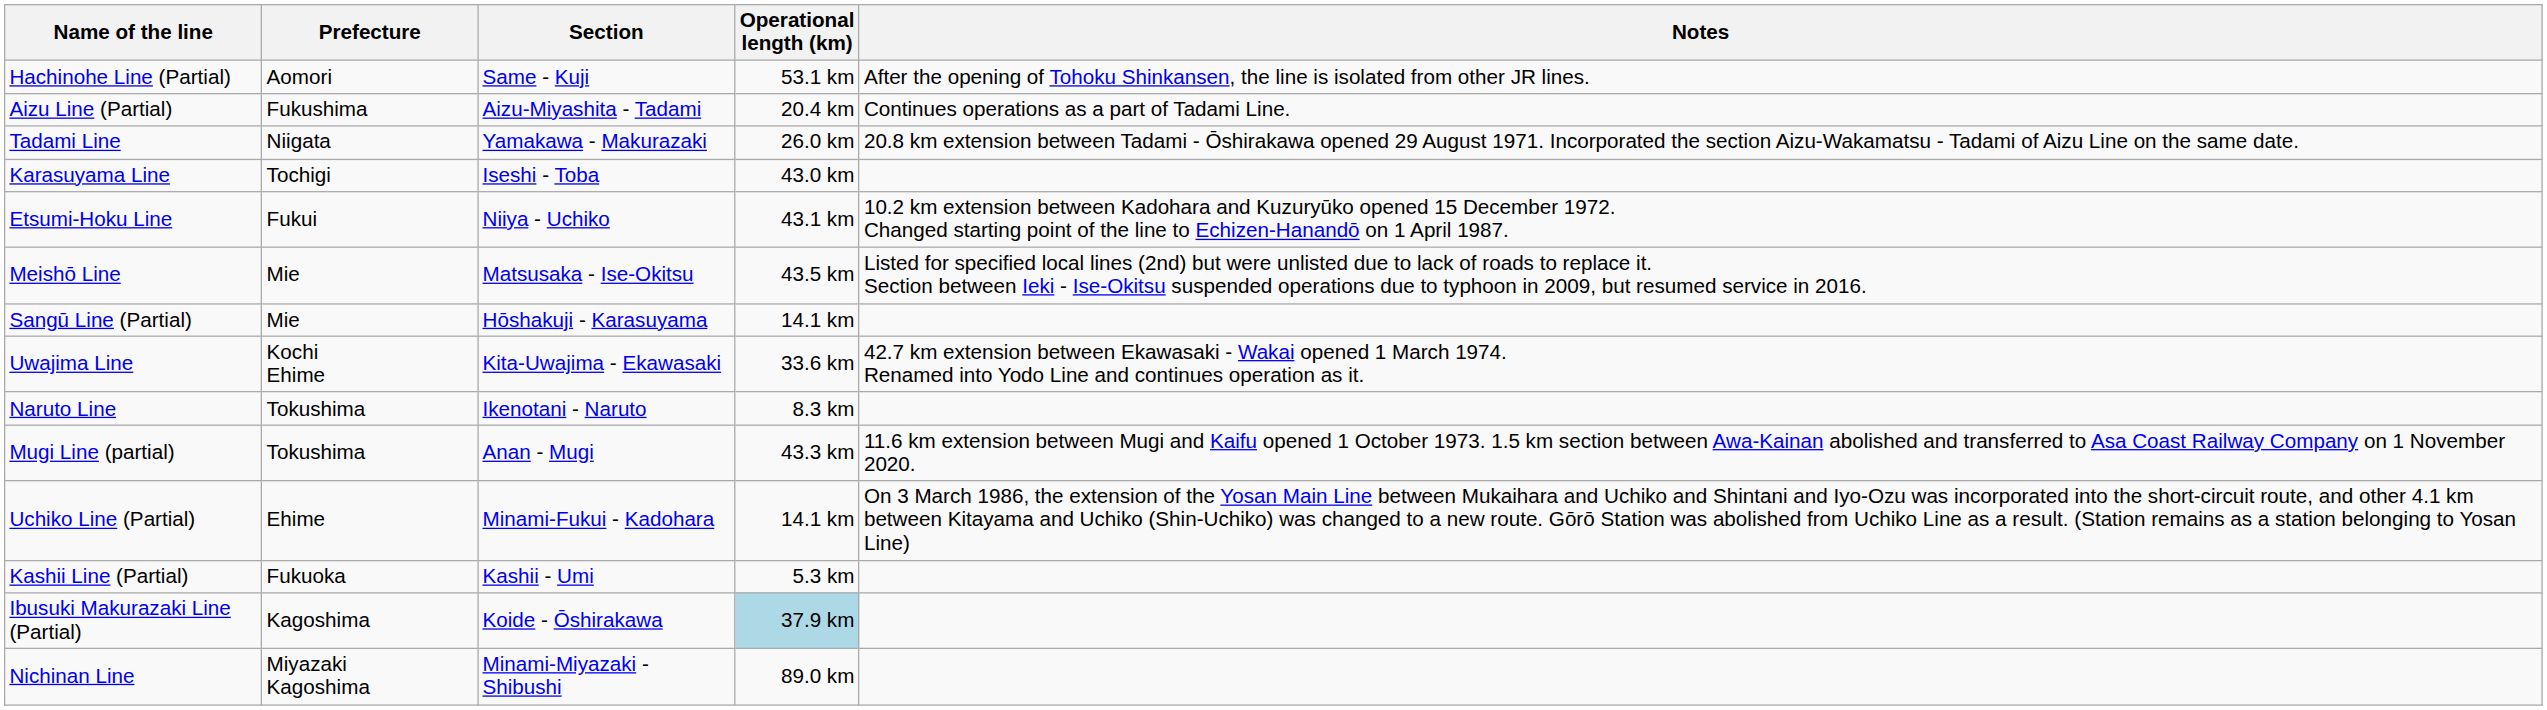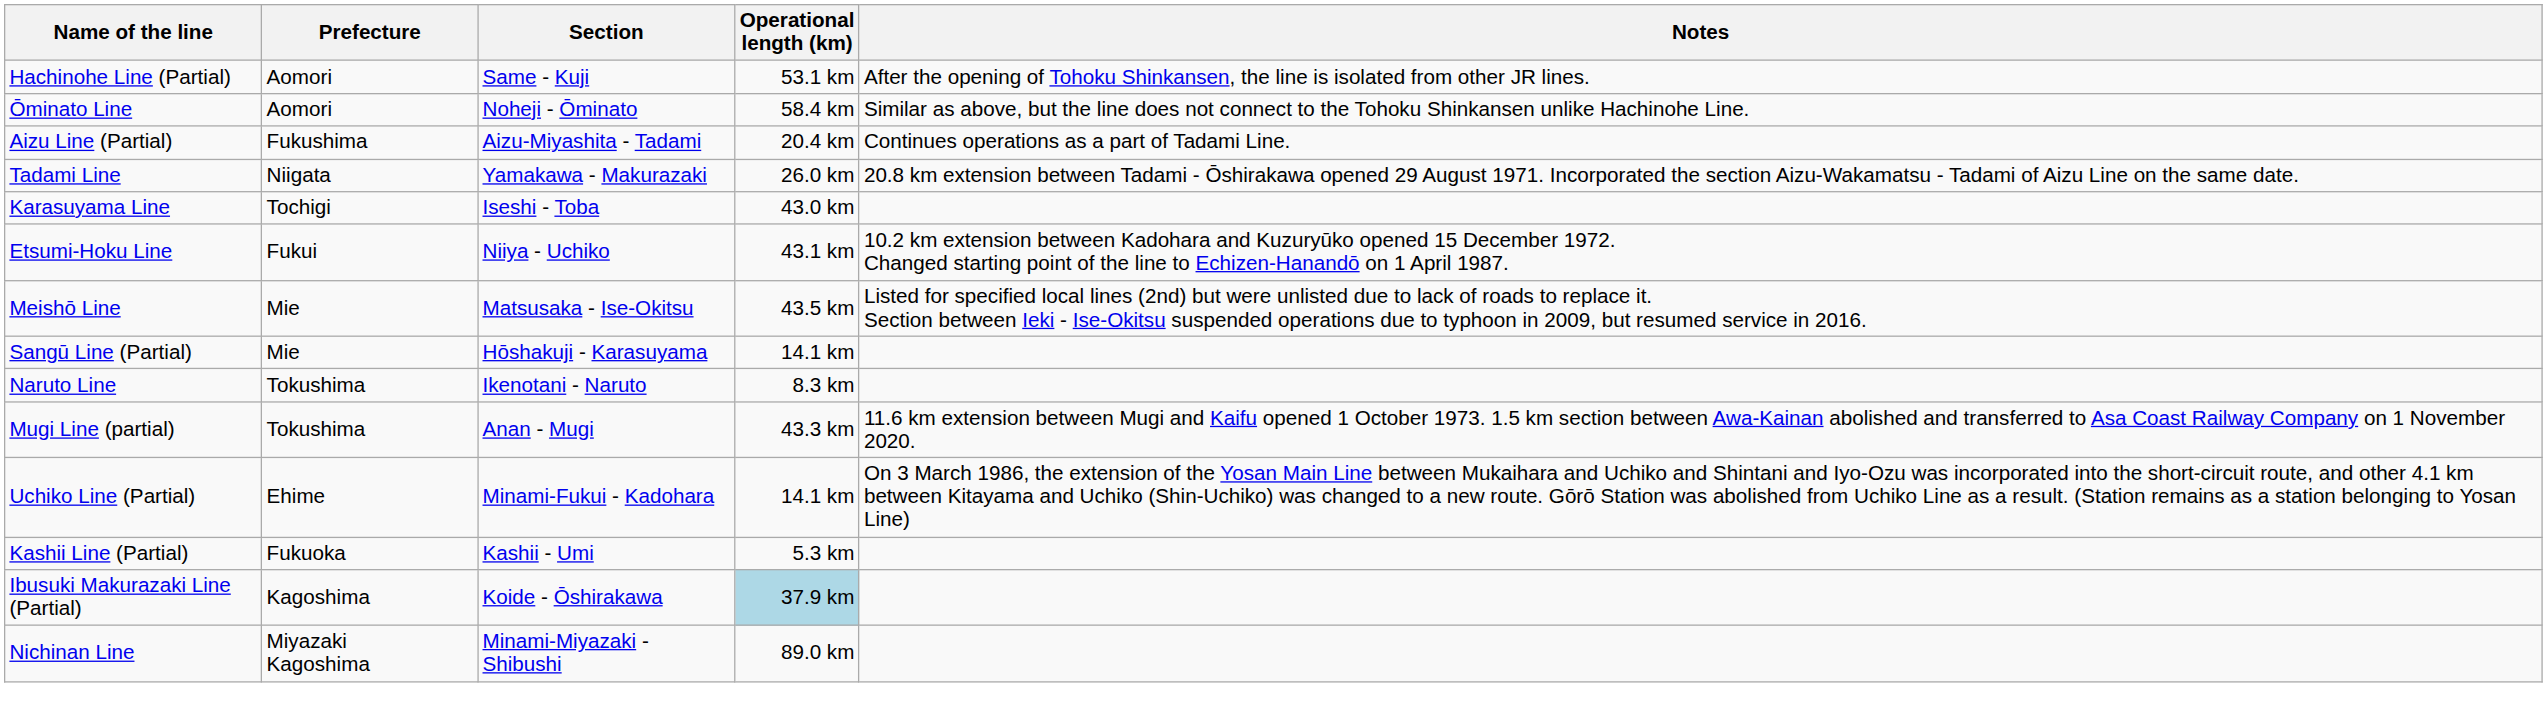 <table class="wikitable sortable" style="font-size:100%;">
 <tr>
 <th style="width:12em">Name of the line</th>
 <th style="width:10em">Prefecture</th>
 <th style="width:12em" class="unsortable">Section</th>
 <th style="width:4em">Operational length (km)</th>
 <th class="unsortable">Notes</th>
 </tr>
 <tr>
 <td><a href='#'>Hachinohe Line</a> (Partial)</td>
 <td>Aomori</td>
 <td><a href='#'>Same</a> - <a href='#'>Kuji</a></td>
 <td style="text-align:right;">53.1 km</td>
 <td>After the opening of <a href='#'>Tohoku Shinkansen</a>, the line is isolated from other JR lines.</td>
+</tr>
+<tr>
+<td><a href='#'>Ōminato Line</a></td>
+<td>Aomori</td>
+<td><a href='#'>Noheji</a> - <a href='#'>Ōminato</a></td>
+<td style="text-align:right;">58.4 km</td>
+<td>Similar as above, but the line does not connect to the Tohoku Shinkansen unlike Hachinohe Line.</td>
 </tr>
 <tr>
 <td><a href='#'>Aizu Line</a> (Partial)</td>
 <td>Fukushima</td>
 <td><a href='#'>Aizu-Miyashita</a> - <a href='#'>Tadami</a></td>
 <td style="text-align:right;">20.4 km</td>
 <td>Continues operations as a part of Tadami Line.</td>
 </tr>
 <tr>
 <td><a href='#'>Tadami Line</a></td>
 <td>Niigata</td>
 <td><a href='#'>Yamakawa</a> - <a href='#'>Makurazaki</a></td>
 <td style="text-align:right;">26.0 km</td>
 <td>20.8 km extension between Tadami - Ōshirakawa opened 29 August 1971. Incorporated the section Aizu-Wakamatsu -  Tadami of Aizu Line on the same date.</td>
 </tr>
 <tr>
 <td><a href='#'>Karasuyama Line</a></td>
 <td>Tochigi</td>
 <td><a href='#'>Iseshi</a> - <a href='#'>Toba</a></td>
 <td style="text-align:right;">43.0 km</td>
 <td> </td>
 </tr>
 <tr>
 <td><a href='#'>Etsumi-Hoku Line</a></td>
 <td>Fukui</td>
 <td><a href='#'>Niiya</a> - <a href='#'>Uchiko</a></td>
 <td style="text-align:right;">43.1 km</td>
 <td>10.2 km extension between Kadohara and Kuzuryūko opened 15 December 1972.<br>Changed starting point of the line to <a href='#'>Echizen-Hanandō</a> on 1 April 1987.</td>
 </tr>
 <tr>
 <td><a href='#'>Meishō Line</a></td>
 <td>Mie</td>
 <td><a href='#'>Matsusaka</a> - <a href='#'>Ise-Okitsu</a></td>
 <td style="text-align:right;">43.5 km</td>
 <td>Listed for specified local lines (2nd) but were unlisted due to lack of roads to replace it.<br>Section between <a href='#'>Ieki</a> - <a href='#'>Ise-Okitsu</a> suspended operations due to typhoon in 2009, but resumed service in 2016.</td>
 </tr>
 <tr>
 <td><a href='#'>Sangū Line</a> (Partial)</td>
 <td>Mie</td>
 <td><a href='#'>Hōshakuji</a> - <a href='#'>Karasuyama</a></td>
 <td style="text-align:right;">14.1 km</td>
 <td> </td>
 </tr>
 <tr>
-<td><a href='#'>Uwajima Line</a></td>
-<td>Kochi<br>Ehime</td>
-<td><a href='#'>Kita-Uwajima</a> - <a href='#'>Ekawasaki</a></td>
-<td style="text-align:right;">33.6 km</td>
-<td>42.7 km extension between Ekawasaki - <a href='#'>Wakai</a> opened 1 March 1974.<br>Renamed into Yodo Line and continues operation as it.</td>
-</tr>
-<tr>
 <td><a href='#'>Naruto Line</a></td>
 <td>Tokushima</td>
 <td><a href='#'>Ikenotani</a> - <a href='#'>Naruto</a></td>
 <td style="text-align:right;">8.3 km</td>
 <td> </td>
 </tr>
 <tr>
 <td><a href='#'>Mugi Line</a> (partial)</td>
 <td>Tokushima</td>
 <td><a href='#'>Anan</a> - <a href='#'>Mugi</a></td>
 <td style="text-align:right;">43.3 km</td>
 <td>11.6 km extension between Mugi and <a href='#'>Kaifu</a> opened 1 October 1973. 1.5 km section between <a href='#'>Awa-Kainan</a> abolished and transferred to <a href='#'>Asa Coast Railway Company</a> on 1 November 2020.</td>
 </tr>
 <tr>
 <td><a href='#'>Uchiko Line</a> (Partial)</td>
 <td>Ehime</td>
 <td><a href='#'>Minami-Fukui</a> - <a href='#'>Kadohara</a></td>
 <td style="text-align:right;">14.1 km</td>
 <td>On 3 March 1986, the extension of the <a href='#'>Yosan Main Line</a> between Mukaihara and Uchiko and Shintani and Iyo-Ozu was incorporated into the short-circuit route, and other 4.1 km between Kitayama and Uchiko (Shin-Uchiko) was changed to a new route. Gōrō Station was abolished from Uchiko Line as a result. (Station remains as a station belonging to Yosan Line)</td>
 </tr>
 <tr>
 <td><a href='#'>Kashii Line</a> (Partial)</td>
 <td>Fukuoka</td>
 <td><a href='#'>Kashii</a> - <a href='#'>Umi</a></td>
 <td style="text-align:right;">5.3 km</td>
 <td> </td>
 </tr>
 <tr>
 <td><a href='#'>Ibusuki Makurazaki Line</a> (Partial)</td>
 <td>Kagoshima</td>
 <td><a href='#'>Koide</a> - <a href='#'>Ōshirakawa</a></td>
 <td style="background: lightblue; text-align:right;">37.9 km</td>
 <td> </td>
 </tr>
 <tr>
 <td><a href='#'>Nichinan Line</a></td>
 <td>Miyazaki<br>Kagoshima</td>
 <td><a href='#'>Minami-Miyazaki</a> - <a href='#'>Shibushi</a></td>
 <td style="text-align:right;">89.0 km</td>
 <td> </td>
 </tr>
 </table>
